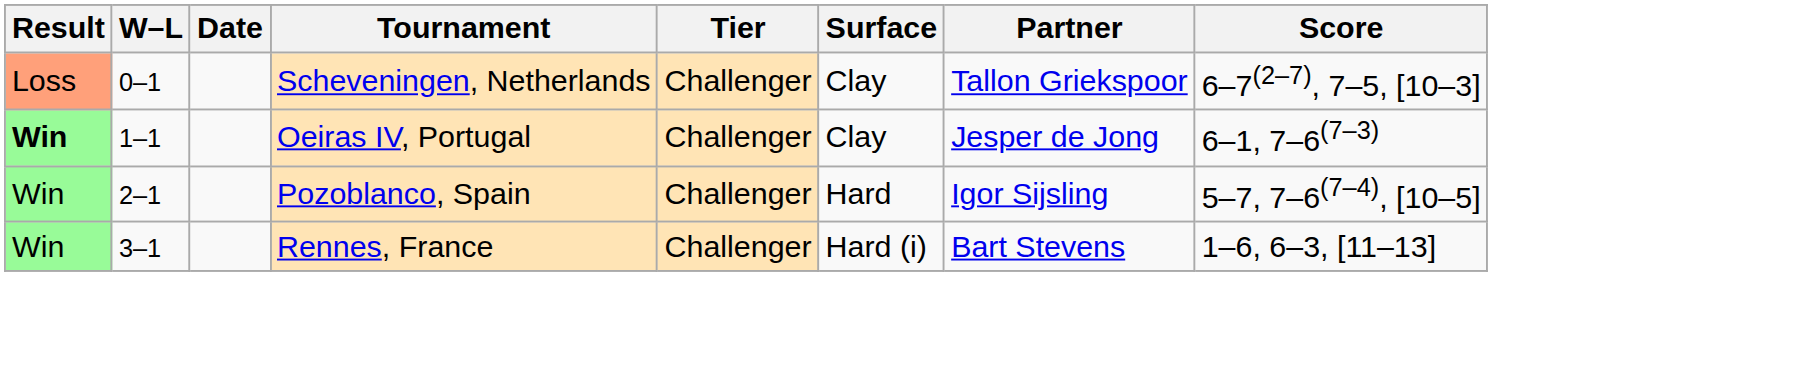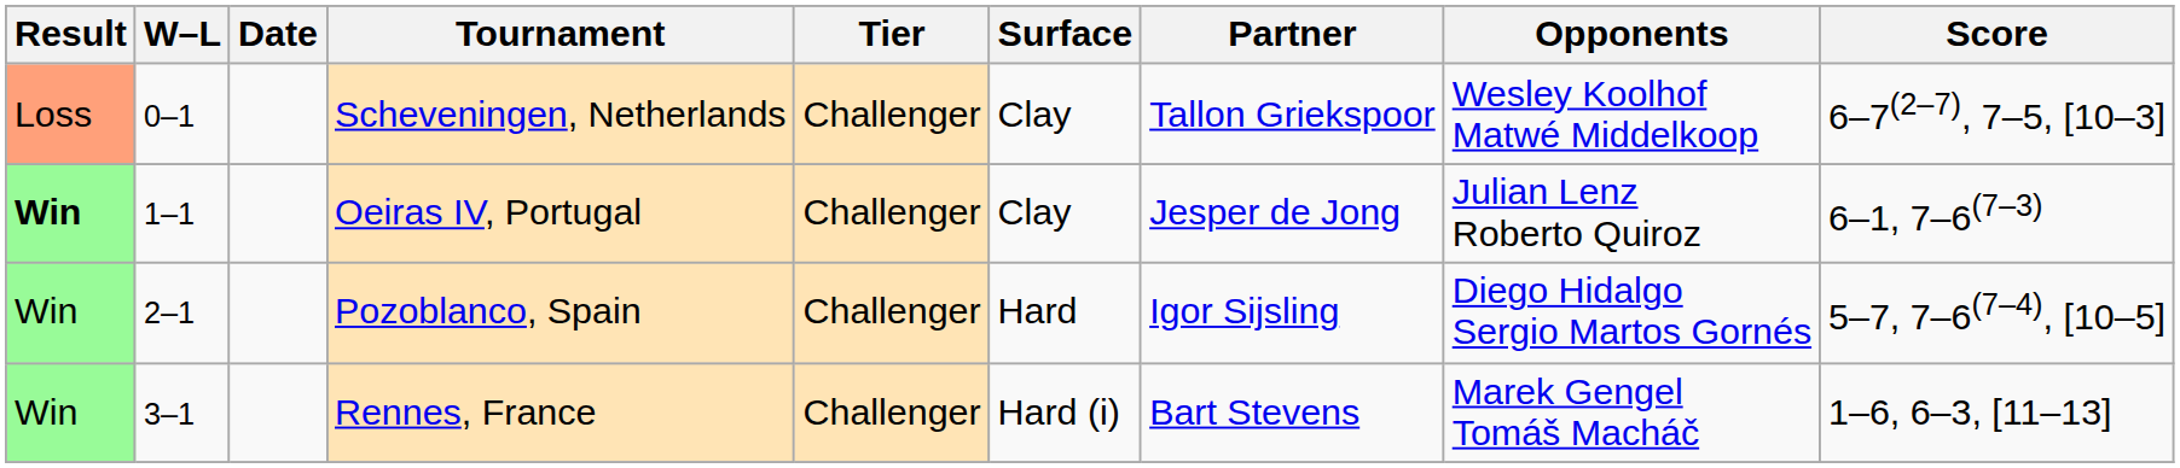 <table class="sortable wikitable">
 <tr>
 <th>Result</th>
 <th class="unsortable">W–L</th>
 <th>Date</th>
 <th>Tournament</th>
 <th>Tier</th>
 <th>Surface</th>
 <th>Partner</th>
+<th>Opponents</th>
 <th class="unsortable">Score</th>
 </tr>
 <tr>
 <td bgcolor=FFA07A>Loss</td>
 <td><small>0–1</small></td>
 <td><a href='#'></a></td>
 <td style="background:moccasin;"><a href='#'>Scheveningen</a>, Netherlands</td>
 <td style="background:moccasin;">Challenger</td>
 <td>Clay</td>
 <td> <a href='#'>Tallon Griekspoor</a></td>
+<td> <a href='#'>Wesley Koolhof</a><br> <a href='#'>Matwé Middelkoop</a></td>
 <td>6–7<sup>(2–7)</sup>, 7–5, [10–3]</td>
 </tr>
 <tr>
 <td bgcolor=98FB98><strong>Win</strong></td>
 <td><small>1–1</small></td>
 <td><a href='#'></a></td>
 <td style="background:moccasin;"><a href='#'>Oeiras IV</a>, Portugal</td>
 <td style="background:moccasin;">Challenger</td>
 <td>Clay</td>
 <td> <a href='#'>Jesper de Jong</a></td>
+<td> <a href='#'>Julian Lenz</a><br> Roberto Quiroz</td>
 <td>6–1, 7–6<sup>(7–3)</sup></td>
 </tr>
 <tr>
 <td bgcolor=98FB98>Win</td>
 <td><small>2–1</small></td>
 <td><a href='#'></a></td>
 <td style="background:moccasin;"><a href='#'>Pozoblanco</a>, Spain</td>
 <td style="background:moccasin;">Challenger</td>
 <td>Hard</td>
 <td> <a href='#'>Igor Sijsling</a></td>
+<td> <a href='#'>Diego Hidalgo</a><br> <a href='#'>Sergio Martos Gornés</a></td>
 <td>5–7, 7–6<sup>(7–4)</sup>, [10–5]</td>
 </tr>
 <tr>
 <td bgcolor=98FB98>Win</td>
 <td><small>3–1</small></td>
 <td><a href='#'></a></td>
 <td style="background:moccasin;"><a href='#'>Rennes</a>, France</td>
 <td style="background:moccasin;">Challenger</td>
 <td>Hard (i)</td>
 <td> <a href='#'>Bart Stevens</a></td>
+<td> <a href='#'>Marek Gengel</a><br> <a href='#'>Tomáš Macháč</a></td>
 <td>1–6, 6–3, [11–13]</td>
 </tr>
 </table>
